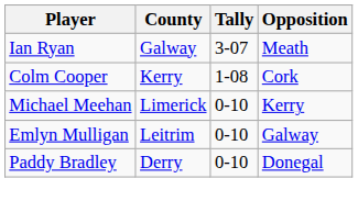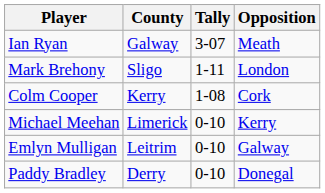 <table class="wikitable">
 <tr>
 <th>Player</th>
 <th>County</th>
 <th>Tally</th>
 <th>Opposition</th>
 </tr>
 <tr>
 <td><a href='#'>Ian Ryan</a></td>
 <td><a href='#'>Galway</a></td>
 <td>3-07</td>
 <td><a href='#'>Meath</a></td>
+</tr>
+<tr>
+<td><a href='#'>Mark Brehony</a></td>
+<td><a href='#'>Sligo</a></td>
+<td>1-11</td>
+<td><a href='#'>London</a></td>
 </tr>
 <tr>
 <td><a href='#'>Colm Cooper</a></td>
 <td><a href='#'>Kerry</a></td>
 <td>1-08</td>
 <td><a href='#'>Cork</a></td>
 </tr>
 <tr>
 <td><a href='#'>Michael Meehan</a></td>
 <td><a href='#'>Limerick</a></td>
 <td>0-10</td>
 <td><a href='#'>Kerry</a></td>
 </tr>
 <tr>
 <td><a href='#'>Emlyn Mulligan</a></td>
 <td><a href='#'>Leitrim</a></td>
 <td>0-10</td>
 <td><a href='#'>Galway</a></td>
 </tr>
 <tr>
 <td><a href='#'>Paddy Bradley</a></td>
 <td><a href='#'>Derry</a></td>
 <td>0-10</td>
 <td><a href='#'>Donegal</a></td>
 </tr>
 </table>
